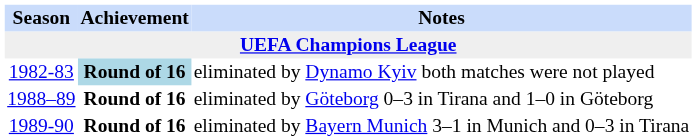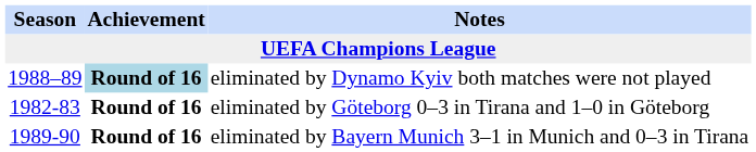 <table class="toccolours" border="0" cellpadding="2" cellspacing="0" align="left" style="margin:0.5em;">
 <tr bgcolor=#cadcfb>
 <th>Season</th>
 <th>Achievement</th>
 <th>Notes</th>
 </tr>
 <tr>
 <th colspan="4" bgcolor=#EFEFEF><a href='#'>UEFA Champions League</a></th>
 </tr>
 <tr>
-<td align="center"><a href='#'>1982-83</a></td>
+<td align="center"><a href='#'>1988–89</a></td>
 <td align="center" style="background: lightblue;"><strong>Round of 16</strong></td>
 <td align="left">eliminated by  <a href='#'>Dynamo Kyiv</a> both matches were not played</td>
 </tr>
 <tr>
-<td align="center"><a href='#'>1988–89</a></td>
+<td align="center"><a href='#'>1982-83</a></td>
 <td align="center"><strong>Round of 16</strong></td>
 <td align="left">eliminated by  <a href='#'>Göteborg</a> 0–3 in Tirana and 1–0 in Göteborg</td>
 </tr>
 <tr>
 <td align="center"><a href='#'>1989-90</a></td>
 <td align="center"><strong>Round of 16</strong></td>
 <td align="left">eliminated by  <a href='#'>Bayern Munich</a> 3–1 in Munich and 0–3 in Tirana</td>
 </tr>
 </table>
